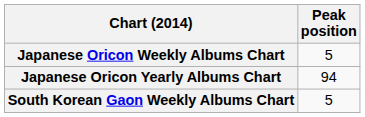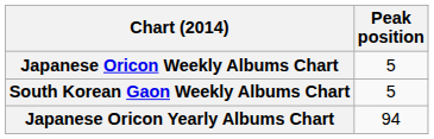 <table class="wikitable plainrowheaders" style="text-align:center;">
 <tr>
 <th>Chart (2014)</th>
 <th>Peak<br>position</th>
 </tr>
 <tr>
 <th scope="row">Japanese <a href='#'>Oricon</a> Weekly Albums Chart</th>
 <td>5</td>
 </tr>
 <tr>
+<th scope="row">South Korean <a href='#'>Gaon</a> Weekly Albums Chart</th>
+<td>5</td>
+</tr>
+<tr>
 <th scope="row">Japanese Oricon Yearly Albums Chart</th>
 <td>94</td>
 </tr>
-<tr>
-<th scope="row">South Korean <a href='#'>Gaon</a> Weekly Albums Chart</th>
-<td>5</td>
-</tr>
 </table>
